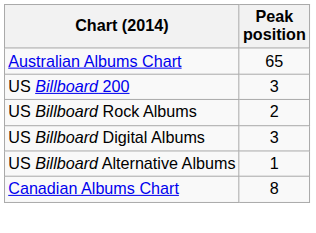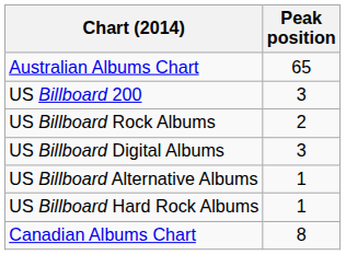 <table class="wikitable sortable">
 <tr>
 <th>Chart (2014)</th>
 <th>Peak<br>position</th>
 </tr>
 <tr>
 <td><a href='#'>Australian Albums Chart</a></td>
 <td style="text-align:center;">65</td>
 </tr>
 <tr>
 <td>US <a href='#'><em>Billboard</em> 200</a></td>
 <td style="text-align:center;">3</td>
 </tr>
 <tr>
 <td>US <em>Billboard</em> Rock Albums</td>
 <td style="text-align:center;">2</td>
 </tr>
 <tr>
 <td>US <em>Billboard</em> Digital Albums</td>
 <td style="text-align:center;">3</td>
 </tr>
 <tr>
 <td>US <em>Billboard</em> Alternative Albums</td>
 <td style="text-align:center;">1</td>
 </tr>
 <tr>
+<td>US <em>Billboard</em> Hard Rock Albums</td>
+<td style="text-align:center;">1</td>
+</tr>
+<tr>
 <td><a href='#'>Canadian Albums Chart</a></td>
 <td style="text-align:center;">8</td>
 </tr>
 </table>
